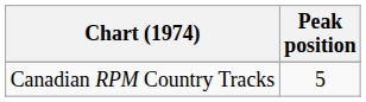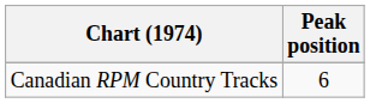 <table class="wikitable sortable">
 <tr>
 <th align="left">Chart (1974)</th>
 <th align="center">Peak<br>position</th>
 </tr>
 <tr>
 </tr>
 <tr>
 <td align="left">Canadian <em>RPM</em> Country Tracks</td>
-<td align="center">5</td>
+<td align="center">6</td>
 </tr>
 </table>
